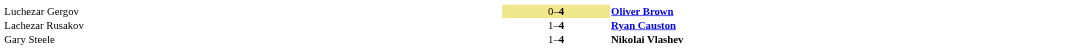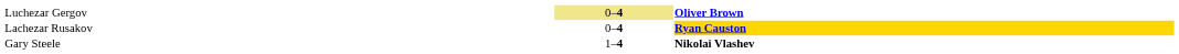 <table width="100%" cellspacing="1">
 <tr>
 <th width45%></th>
 <th width10%></th>
 <th width45%></th>
 </tr>
 <tr>
 <td> Luchezar Gergov</td>
 <td align="center" style="background: khaki;">0–<strong>4</strong></td>
 <td> <strong><a href='#'>Oliver Brown</a></strong></td>
 </tr>
 <tr>
 <td> Lachezar Rusakov</td>
-<td align="center">1–<strong>4</strong></td>
-<td> <strong><a href='#'>Ryan Causton</a></strong></td>
+<td align="center">0–<strong>4</strong></td>
+<td style="background: gold;"> <strong><a href='#'>Ryan Causton</a></strong></td>
 </tr>
 <tr>
 <td> Gary Steele</td>
 <td align="center">1–<strong>4</strong></td>
 <td> <strong>Nikolai Vlashev</strong></td>
 </tr>
 </table>
